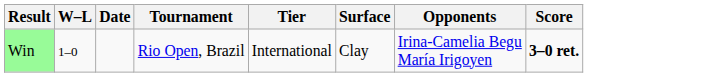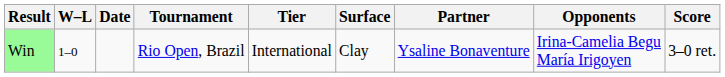 <table class="sortable wikitable">
 <tr>
 <th>Result</th>
 <th>W–L</th>
 <th>Date</th>
 <th>Tournament</th>
 <th>Tier</th>
 <th>Surface</th>
+<th>Partner</th>
 <th>Opponents</th>
 <th class="unsortable">Score</th>
 </tr>
 <tr>
 <td style="background:#98fb98;">Win</td>
 <td><small>1–0</small></td>
 <td><a href='#'></a></td>
 <td><a href='#'>Rio Open</a>, Brazil</td>
 <td>International</td>
 <td>Clay</td>
+<td> <a href='#'>Ysaline Bonaventure</a></td>
 <td> <a href='#'>Irina-Camelia Begu</a> <br>  <a href='#'>María Irigoyen</a></td>
-<td><strong>3–0 ret.</strong></td>
+<td>3–0 ret.</td>
 </tr>
 </table>
